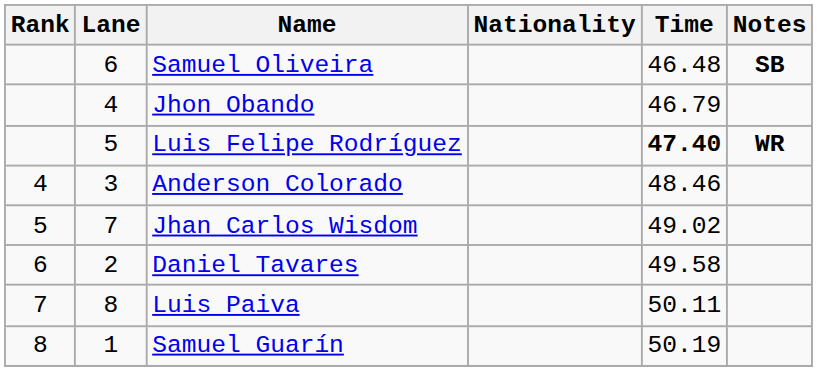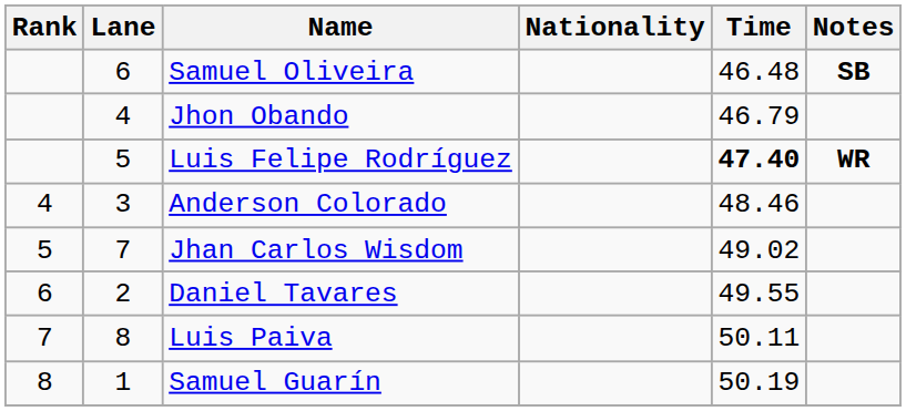 <table class="wikitable sortable" style="text-align:center">
 <tr>
 <th>Rank</th>
 <th>Lane</th>
 <th>Name</th>
 <th>Nationality</th>
 <th>Time</th>
 <th>Notes</th>
 </tr>
 <tr>
 <td></td>
 <td>6</td>
 <td align=left><a href='#'>Samuel Oliveira</a></td>
 <td align=left></td>
 <td>46.48</td>
 <td><strong>SB</strong></td>
 </tr>
 <tr>
 <td></td>
 <td>4</td>
 <td align=left><a href='#'>Jhon Obando</a></td>
 <td align=left></td>
 <td>46.79</td>
 <td></td>
 </tr>
 <tr>
 <td></td>
 <td>5</td>
 <td align=left><a href='#'>Luis Felipe Rodríguez</a></td>
 <td align=left></td>
 <td><strong>47.40</strong></td>
 <td><strong>WR</strong></td>
 </tr>
 <tr>
 <td>4</td>
 <td>3</td>
 <td align=left><a href='#'>Anderson Colorado</a></td>
 <td align=left></td>
 <td>48.46</td>
 <td></td>
 </tr>
 <tr>
 <td>5</td>
 <td>7</td>
 <td align=left><a href='#'>Jhan Carlos Wisdom</a></td>
 <td align=left></td>
 <td>49.02</td>
 <td></td>
 </tr>
 <tr>
 <td>6</td>
 <td>2</td>
 <td align=left><a href='#'>Daniel Tavares</a></td>
 <td align=left></td>
-<td>49.58</td>
+<td>49.55</td>
 <td></td>
 </tr>
 <tr>
 <td>7</td>
 <td>8</td>
 <td align=left><a href='#'>Luis Paiva</a></td>
 <td align=left></td>
 <td>50.11</td>
 <td></td>
 </tr>
 <tr>
 <td>8</td>
 <td>1</td>
 <td align=left><a href='#'>Samuel Guarín</a></td>
 <td align=left></td>
 <td>50.19</td>
 <td></td>
 </tr>
 <tr>
 </tr>
 </table>
